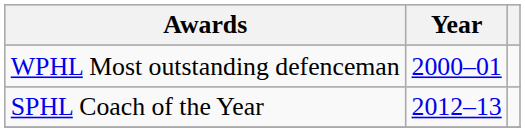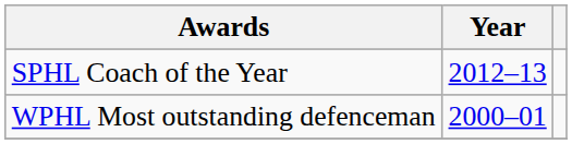 <table class="wikitable">
 <tr>
 <th>Awards</th>
 <th>Year</th>
 <th></th>
 </tr>
 <tr>
+<td><a href='#'>SPHL</a> Coach of the Year</td>
+<td><a href='#'>2012–13</a></td>
+<td></td>
+</tr>
+<tr>
 <td><a href='#'>WPHL</a> Most outstanding defenceman</td>
 <td><a href='#'>2000–01</a></td>
 <td></td>
 </tr>
 <tr>
-<td><a href='#'>SPHL</a> Coach of the Year</td>
-<td><a href='#'>2012–13</a></td>
-<td></td>
-</tr>
-<tr>
 </tr>
 </table>
